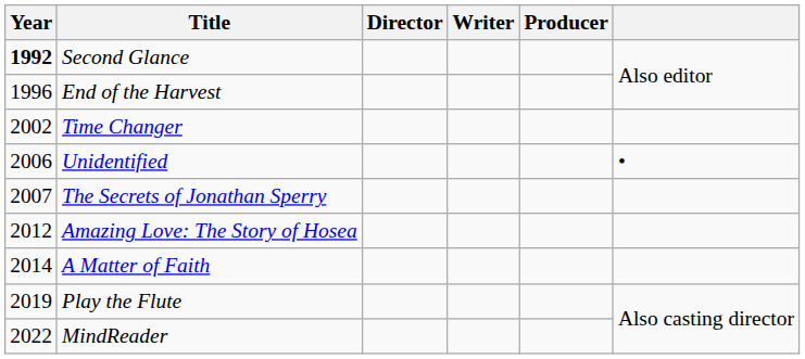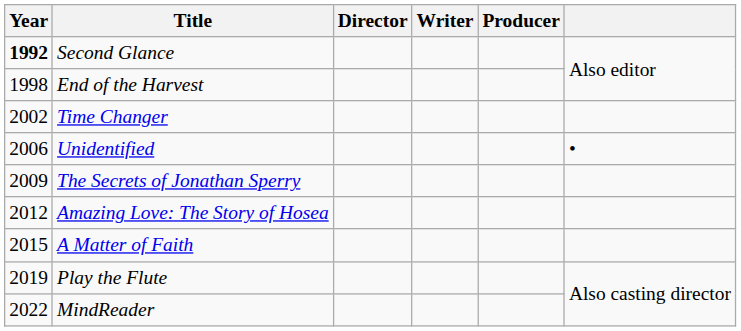 <table class="wikitable sortable" style="font-size: 95%;">
 <tr>
 <th>Year</th>
 <th>Title</th>
 <th>Director</th>
 <th>Writer</th>
 <th>Producer</th>
 <th></th>
 </tr>
 <tr>
 <td><strong>1992</strong></td>
 <td><em>Second Glance</em></td>
 <td></td>
 <td></td>
 <td></td>
 <td rowspan=2>Also editor</td>
 </tr>
 <tr>
-<td>1996</td>
+<td>1998</td>
 <td><em>End of the Harvest</em></td>
 <td></td>
 <td></td>
 <td></td>
 </tr>
 <tr>
 <td>2002</td>
 <td><em><a href='#'>Time Changer</a></em></td>
 <td></td>
 <td></td>
 <td></td>
 <td></td>
 </tr>
 <tr>
 <td>2006</td>
 <td><em><a href='#'>Unidentified</a></em></td>
 <td></td>
 <td></td>
 <td></td>
 <td>•</td>
 </tr>
 <tr>
-<td>2007</td>
+<td>2009</td>
 <td><em><a href='#'>The Secrets of Jonathan Sperry</a></em></td>
 <td></td>
 <td></td>
 <td></td>
 <td></td>
 </tr>
 <tr>
 <td>2012</td>
 <td><em><a href='#'>Amazing Love: The Story of Hosea</a></em></td>
 <td></td>
 <td></td>
 <td></td>
 <td></td>
 </tr>
 <tr>
-<td>2014</td>
+<td>2015</td>
 <td><em><a href='#'>A Matter of Faith</a></em></td>
 <td></td>
 <td></td>
 <td></td>
 <td></td>
 </tr>
 <tr>
 <td>2019</td>
 <td><em>Play the Flute</em></td>
 <td></td>
 <td></td>
 <td></td>
 <td rowspan=2>Also casting director</td>
 </tr>
 <tr>
 <td>2022</td>
 <td><em>MindReader</em></td>
 <td></td>
 <td></td>
 <td></td>
 </tr>
 </table>
